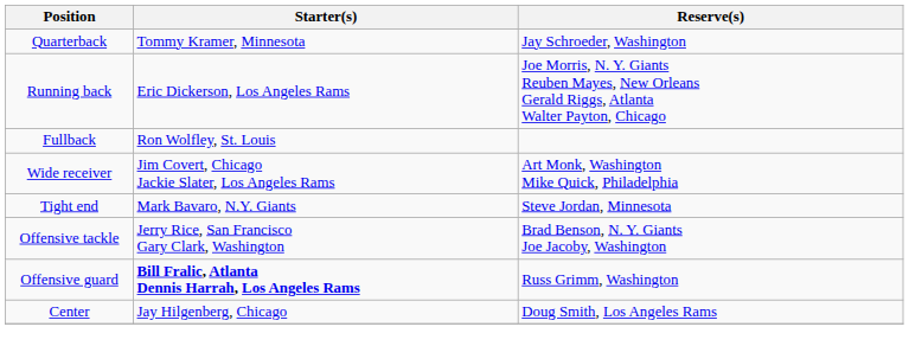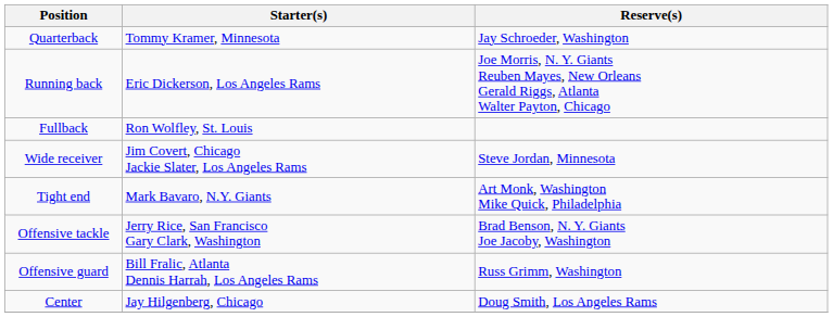 <table class="wikitable" width=75%>
 <tr>
 <th width=10%>Position</th>
 <th width=30%>Starter(s)</th>
 <th width=30%>Reserve(s)</th>
 </tr>
 <tr>
 <td align=center><a href='#'>Quarterback</a></td>
 <td> <a href='#'>Tommy Kramer</a>, <a href='#'>Minnesota</a></td>
 <td> <a href='#'>Jay Schroeder</a>, <a href='#'>Washington</a></td>
 </tr>
 <tr>
 <td align=center><a href='#'>Running back</a></td>
 <td> <a href='#'>Eric Dickerson</a>, <a href='#'>Los Angeles Rams</a></td>
 <td> <a href='#'>Joe Morris</a>, <a href='#'>N. Y. Giants</a><br> <a href='#'>Reuben Mayes</a>, <a href='#'>New Orleans</a><br>  <a href='#'>Gerald Riggs</a>, <a href='#'>Atlanta</a><br> <a href='#'>Walter Payton</a>, <a href='#'>Chicago</a></td>
 </tr>
 <tr>
 <td align=center><a href='#'>Fullback</a></td>
 <td> <a href='#'>Ron Wolfley</a>, <a href='#'>St. Louis</a></td>
 <td></td>
 </tr>
 <tr>
 <td align=center><a href='#'>Wide receiver</a></td>
 <td> <a href='#'>Jim Covert</a>, <a href='#'>Chicago</a><br> <a href='#'>Jackie Slater</a>, <a href='#'>Los Angeles Rams</a></td>
-<td> <a href='#'>Art Monk</a>, <a href='#'>Washington</a><br> <a href='#'>Mike Quick</a>, <a href='#'>Philadelphia</a></td>
+<td> <a href='#'>Steve Jordan</a>, <a href='#'>Minnesota</a></td>
 </tr>
 <tr>
 <td align=center><a href='#'>Tight end</a></td>
 <td> <a href='#'>Mark Bavaro</a>, <a href='#'>N.Y. Giants</a></td>
-<td> <a href='#'>Steve Jordan</a>, <a href='#'>Minnesota</a></td>
+<td> <a href='#'>Art Monk</a>, <a href='#'>Washington</a><br> <a href='#'>Mike Quick</a>, <a href='#'>Philadelphia</a></td>
 </tr>
 <tr>
 <td align=center><a href='#'>Offensive tackle</a></td>
 <td> <a href='#'>Jerry Rice</a>, <a href='#'>San Francisco</a><br> <a href='#'>Gary Clark</a>, <a href='#'>Washington</a></td>
 <td> <a href='#'>Brad Benson</a>, <a href='#'>N. Y. Giants</a><br> <a href='#'>Joe Jacoby</a>, <a href='#'>Washington</a></td>
 </tr>
 <tr>
 <td align=center><a href='#'>Offensive guard</a></td>
-<td><strong> <a href='#'>Bill Fralic</a>, <a href='#'>Atlanta</a><br> <a href='#'>Dennis Harrah</a>, <a href='#'>Los Angeles Rams</a></strong></td>
+<td> <a href='#'>Bill Fralic</a>, <a href='#'>Atlanta</a><br> <a href='#'>Dennis Harrah</a>, <a href='#'>Los Angeles Rams</a></td>
 <td> <a href='#'>Russ Grimm</a>, <a href='#'>Washington</a></td>
 </tr>
 <tr>
 <td align=center><a href='#'>Center</a></td>
 <td> <a href='#'>Jay Hilgenberg</a>, <a href='#'>Chicago</a></td>
 <td> <a href='#'>Doug Smith</a>, <a href='#'>Los Angeles Rams</a></td>
 </tr>
 <tr>
 </tr>
 </table>
